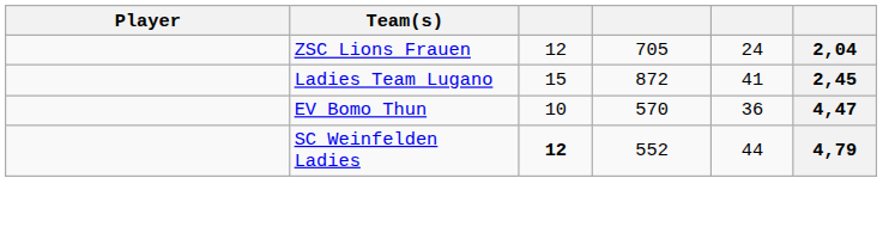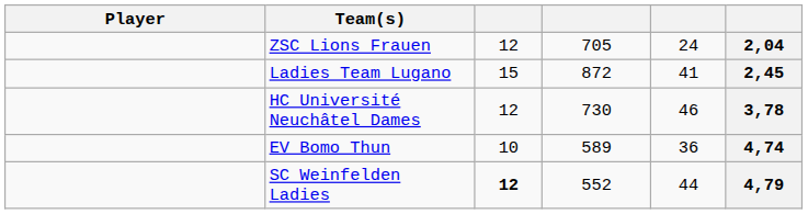 <table class="wikitable sortable" style="text-align: center">
 <tr>
 <th style="width: 15em;">Player</th>
 <th style="width: 12em;">Team(s)</th>
 <th style="width: 3.5em;"></th>
 <th style="width: 6em;"></th>
 <th style="width: 4em;"></th>
 <th style="width: 4em;"></th>
 </tr>
 <tr>
 <td style="text-align:left;"> </td>
 <td style="text-align:left;"><a href='#'>ZSC Lions Frauen</a></td>
 <td>12</td>
 <td>705</td>
 <td>24</td>
 <th>2,04</th>
 </tr>
 <tr>
 <td style="text-align:left;"> </td>
 <td style="text-align:left;"><a href='#'>Ladies Team Lugano</a></td>
 <td>15</td>
 <td>872</td>
 <td>41</td>
 <th>2,45</th>
 </tr>
 <tr>
 <td style="text-align:left;"> </td>
+<td style="text-align:left;"><a href='#'>HC Université Neuchâtel Dames</a></td>
+<td>12</td>
+<td>730</td>
+<td>46</td>
+<th>3,78</th>
+</tr>
+<tr>
+<td style="text-align:left;"> </td>
 <td style="text-align:left;"><a href='#'>EV Bomo Thun</a></td>
 <td>10</td>
-<td>570</td>
+<td>589</td>
 <td>36</td>
-<th>4,47</th>
+<th>4,74</th>
 </tr>
 <tr>
 <td style="text-align:left;"> </td>
 <td style="text-align:left;"><a href='#'>SC Weinfelden Ladies</a></td>
 <td><strong>12</strong></td>
 <td>552</td>
 <td>44</td>
 <th>4,79</th>
 </tr>
 </table>
